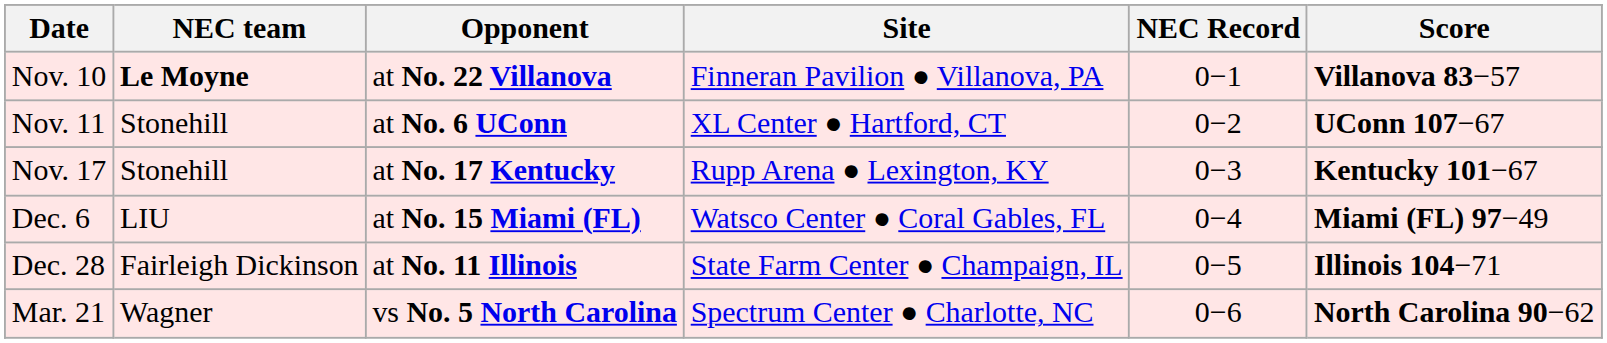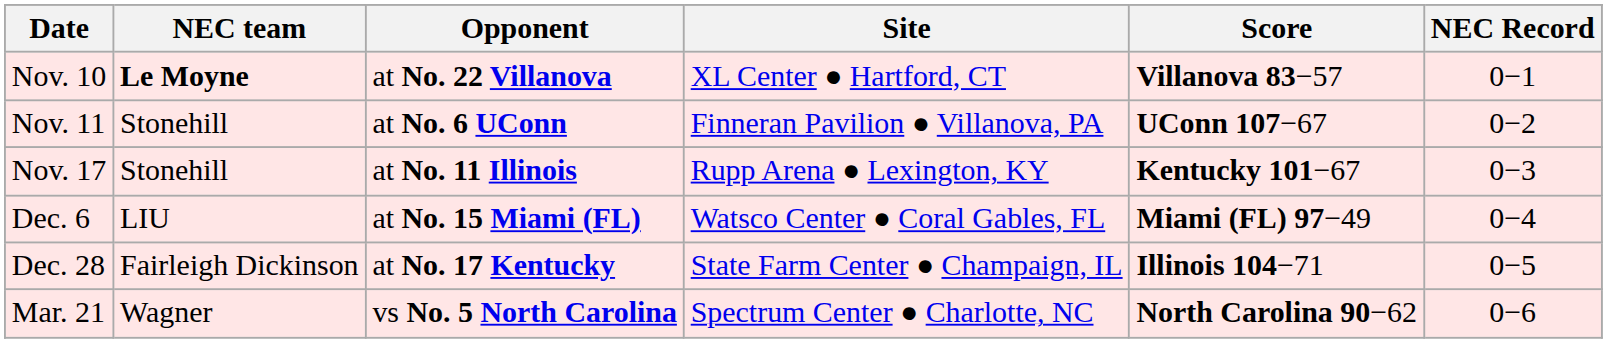 <table class="wikitable">
 <tr>
 <th>Date</th>
 <th>NEC team</th>
 <th>Opponent</th>
 <th>Site</th>
+<th>Score</th>
 <th>NEC Record</th>
-<th>Score</th>
 </tr>
 <tr style="background:#FFE6E6;">
 <td>Nov. 10</td>
 <td><strong>Le Moyne</strong></td>
 <td>at <strong>No. 22 <a href='#'>Villanova</a></strong></td>
-<td><a href='#'>Finneran Pavilion</a> ● <a href='#'>Villanova, PA</a></td>
+<td><a href='#'>XL Center</a> ● <a href='#'>Hartford, CT</a></td>
+<td><strong>Villanova 83</strong>−57</td>
 <td align=center>0−1</td>
-<td><strong>Villanova 83</strong>−57</td>
 </tr>
 <tr style="background:#FFE6E6;">
 <td>Nov. 11</td>
 <td>Stonehill</td>
 <td>at <strong>No. 6 <a href='#'>UConn</a> </strong></td>
-<td><a href='#'>XL Center</a> ● <a href='#'>Hartford, CT</a></td>
+<td><a href='#'>Finneran Pavilion</a> ● <a href='#'>Villanova, PA</a></td>
+<td><strong>UConn 107</strong>−67</td>
 <td align=center>0−2</td>
-<td><strong>UConn 107</strong>−67</td>
 </tr>
 <tr style="background:#FFE6E6;">
 <td>Nov. 17</td>
 <td>Stonehill</td>
-<td>at <strong>No. 17 <a href='#'>Kentucky</a></strong></td>
+<td>at <strong>No. 11 <a href='#'>Illinois</a></strong></td>
 <td><a href='#'>Rupp Arena</a> ● <a href='#'>Lexington, KY</a></td>
+<td><strong>Kentucky 101</strong>−67</td>
 <td align=center>0−3</td>
-<td><strong>Kentucky 101</strong>−67</td>
 </tr>
 <tr style="background:#FFE6E6;">
 <td>Dec. 6</td>
 <td>LIU</td>
 <td style="white-space: nowrap;">at <strong>No. 15 <a href='#'>Miami (FL)</a></strong></td>
 <td><a href='#'>Watsco Center</a> ● <a href='#'>Coral Gables, FL</a></td>
+<td><strong>Miami (FL) 97</strong>−49</td>
 <td align=center>0−4</td>
-<td><strong>Miami (FL) 97</strong>−49</td>
 </tr>
 <tr style="background:#FFE6E6;">
 <td style="white-space: nowrap;">Dec. 28</td>
 <td>Fairleigh Dickinson</td>
-<td>at <strong>No. 11 <a href='#'>Illinois</a></strong></td>
+<td>at <strong>No. 17 <a href='#'>Kentucky</a></strong></td>
 <td><a href='#'>State Farm Center</a> ● <a href='#'>Champaign, IL</a></td>
+<td><strong>Illinois 104</strong>−71</td>
 <td align=center>0−5</td>
-<td><strong>Illinois 104</strong>−71</td>
 </tr>
 <tr style="background:#FFE6E6;">
 <td style="white-space: nowrap;">Mar. 21</td>
 <td>Wagner</td>
 <td>vs <strong>No. 5 <a href='#'>North Carolina</a></strong></td>
 <td><a href='#'>Spectrum Center</a> ● <a href='#'>Charlotte, NC</a></td>
+<td><strong>North Carolina 90</strong>−62</td>
 <td align=center>0−6</td>
-<td><strong>North Carolina 90</strong>−62</td>
 </tr>
 </table>
